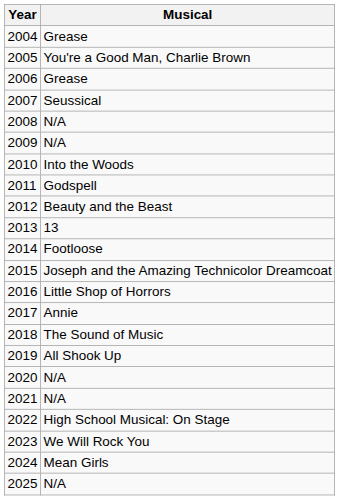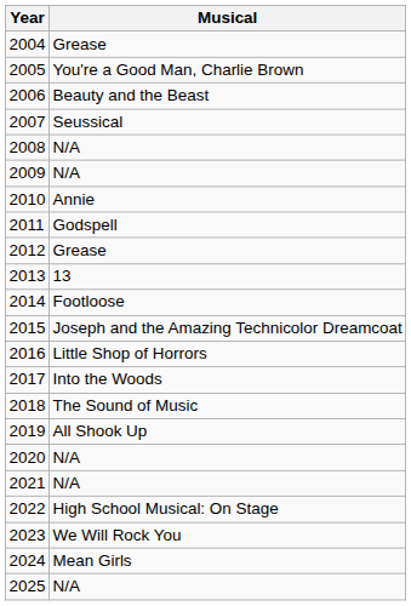 <table class="wikitable">
 <tr>
 <th>Year</th>
 <th>Musical</th>
 </tr>
 <tr>
 <td>2004</td>
 <td>Grease</td>
 </tr>
 <tr>
 <td>2005</td>
 <td>You're a Good Man, Charlie Brown</td>
 </tr>
 <tr>
 <td>2006</td>
-<td>Grease</td>
+<td>Beauty and the Beast</td>
 </tr>
 <tr>
 <td>2007</td>
 <td>Seussical</td>
 </tr>
 <tr>
 <td>2008</td>
 <td>N/A</td>
 </tr>
 <tr>
 <td>2009</td>
 <td>N/A</td>
 </tr>
 <tr>
 <td>2010</td>
-<td>Into the Woods</td>
+<td>Annie</td>
 </tr>
 <tr>
 <td>2011</td>
 <td>Godspell</td>
 </tr>
 <tr>
 <td>2012</td>
-<td>Beauty and the Beast</td>
+<td>Grease</td>
 </tr>
 <tr>
 <td>2013</td>
 <td>13</td>
 </tr>
 <tr>
 <td>2014</td>
 <td>Footloose</td>
 </tr>
 <tr>
 <td>2015</td>
 <td>Joseph and the Amazing Technicolor Dreamcoat</td>
 </tr>
 <tr>
 <td>2016</td>
 <td>Little Shop of Horrors</td>
 </tr>
 <tr>
 <td>2017</td>
-<td>Annie</td>
+<td>Into the Woods</td>
 </tr>
 <tr>
 <td>2018</td>
 <td>The Sound of Music</td>
 </tr>
 <tr>
 <td>2019</td>
 <td>All Shook Up</td>
 </tr>
 <tr>
 <td>2020</td>
 <td>N/A</td>
 </tr>
 <tr>
 <td>2021</td>
 <td>N/A</td>
 </tr>
 <tr>
 <td>2022</td>
 <td>High School Musical: On Stage</td>
 </tr>
 <tr>
 <td>2023</td>
 <td>We Will Rock You</td>
 </tr>
 <tr>
 <td>2024</td>
 <td>Mean Girls</td>
 </tr>
 <tr>
 <td>2025</td>
 <td>N/A</td>
 </tr>
 </table>
